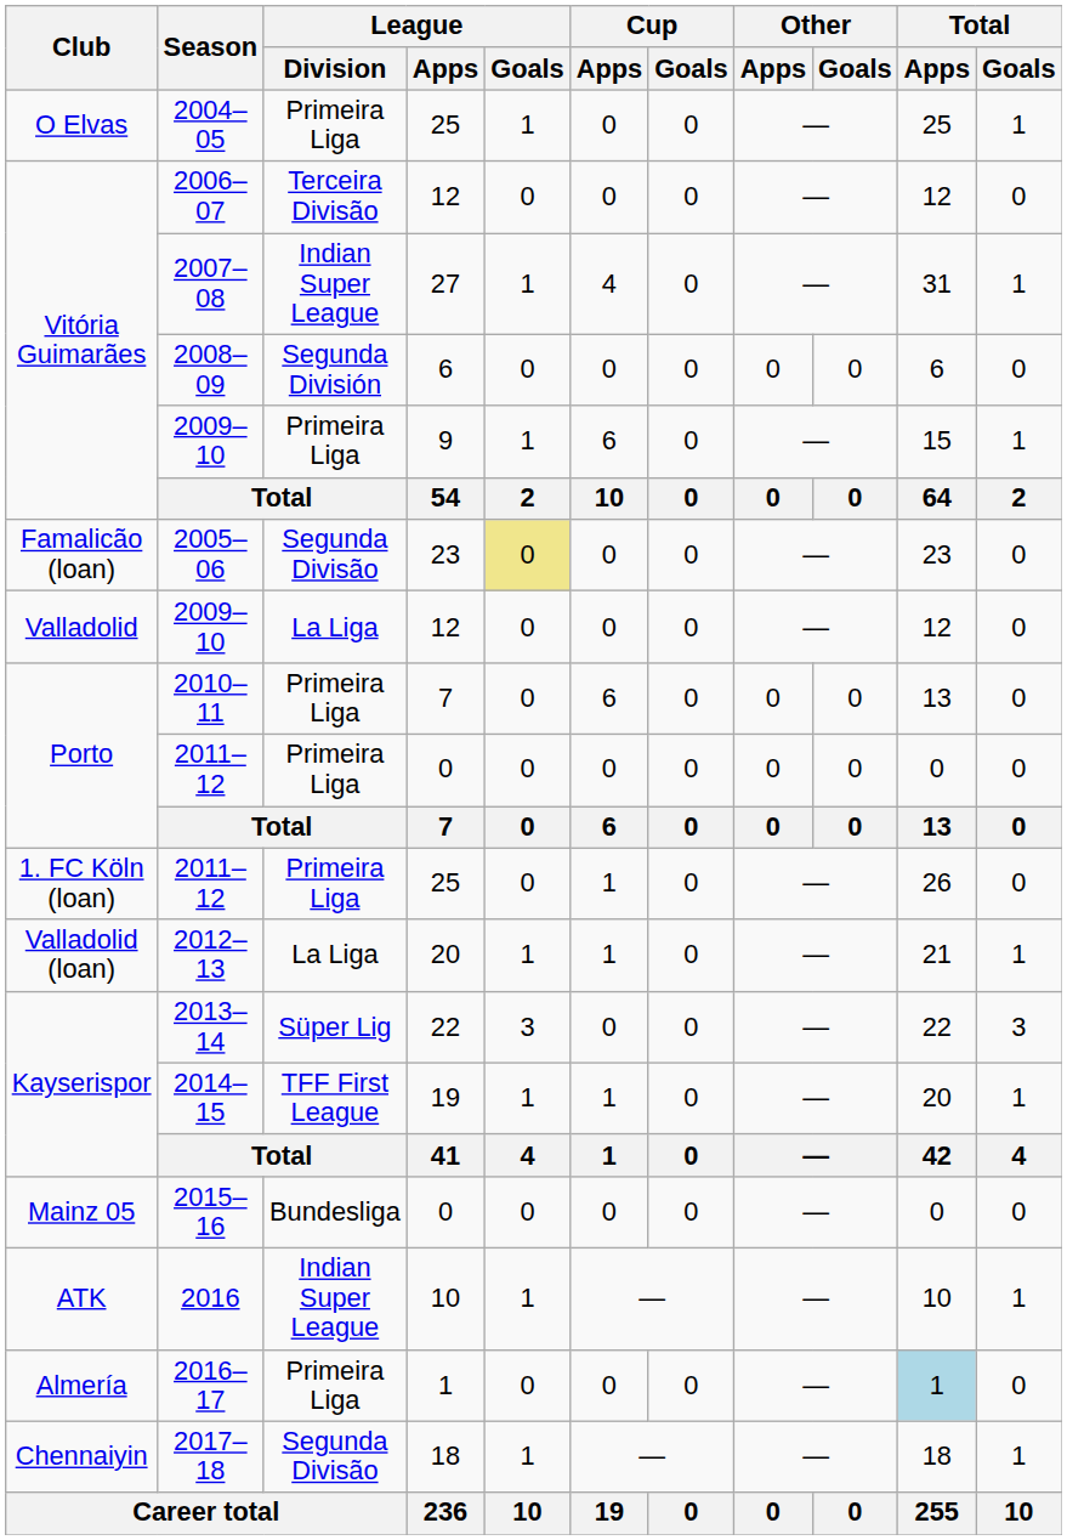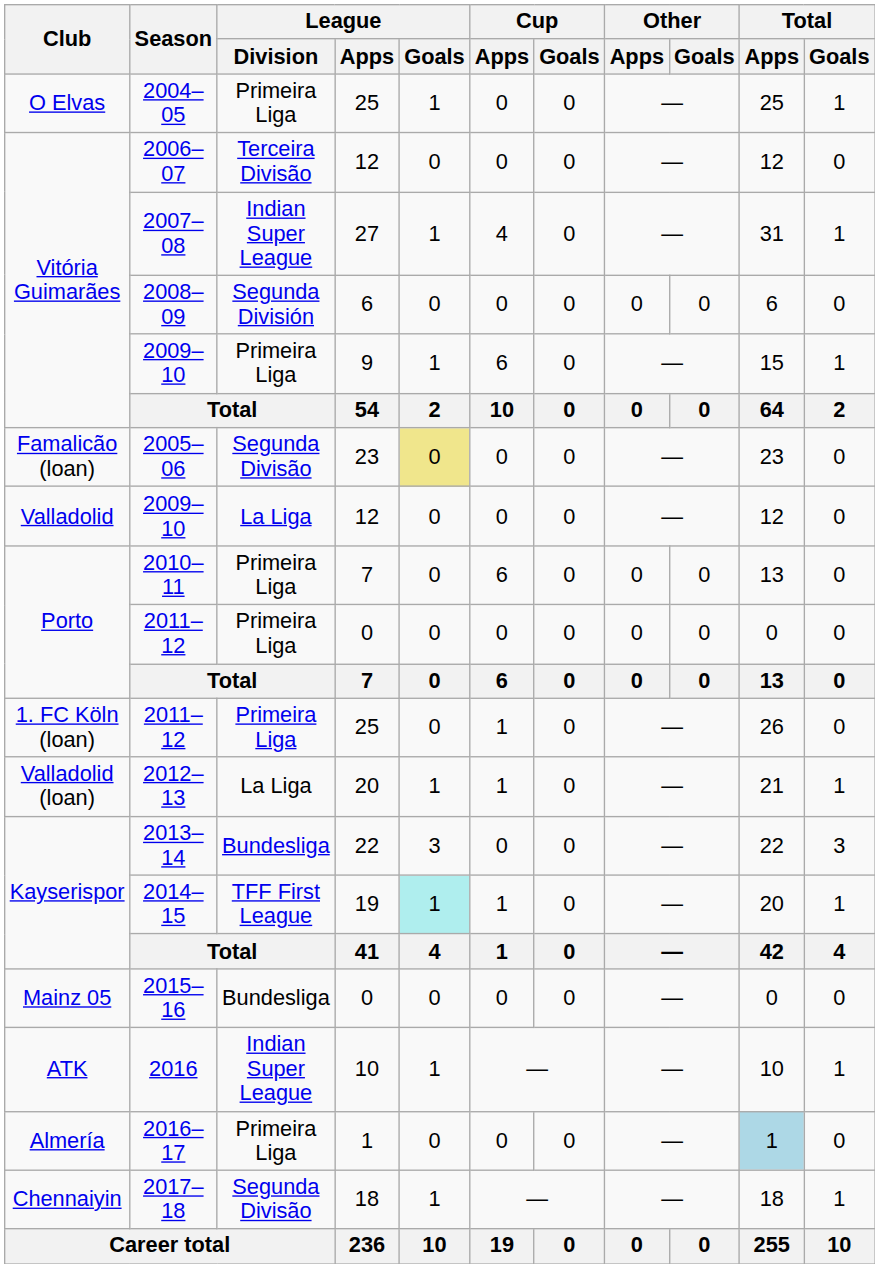 <table class="wikitable" style="text-align:center">
 <tr>
 <th rowspan="2">Club</th>
 <th rowspan="2">Season</th>
 <th colspan="3">League</th>
 <th colspan="2">Cup</th>
 <th colspan="2">Other</th>
 <th colspan="2">Total</th>
 </tr>
 <tr>
 <th>Division</th>
 <th>Apps</th>
 <th>Goals</th>
 <th>Apps</th>
 <th>Goals</th>
 <th>Apps</th>
 <th>Goals</th>
 <th>Apps</th>
 <th>Goals</th>
 </tr>
 <tr>
 <td><a href='#'>O Elvas</a></td>
 <td><a href='#'>2004–05</a></td>
 <td>Primeira Liga</td>
 <td>25</td>
 <td>1</td>
 <td>0</td>
 <td>0</td>
 <td colspan="2">—</td>
 <td>25</td>
 <td>1</td>
 </tr>
 <tr>
 <td rowspan="5"><a href='#'>Vitória Guimarães</a></td>
 <td><a href='#'>2006–07</a></td>
 <td><a href='#'>Terceira Divisão</a></td>
 <td>12</td>
 <td>0</td>
 <td>0</td>
 <td>0</td>
 <td colspan="2">—</td>
 <td>12</td>
 <td>0</td>
 </tr>
 <tr>
 <td><a href='#'>2007–08</a></td>
 <td><a href='#'>Indian Super League</a></td>
 <td>27</td>
 <td>1</td>
 <td>4</td>
 <td>0</td>
 <td colspan="2">—</td>
 <td>31</td>
 <td>1</td>
 </tr>
 <tr>
 <td><a href='#'>2008–09</a></td>
 <td><a href='#'>Segunda División</a></td>
 <td>6</td>
 <td>0</td>
 <td>0</td>
 <td>0</td>
 <td>0</td>
 <td>0</td>
 <td>6</td>
 <td>0</td>
 </tr>
 <tr>
 <td><a href='#'>2009–10</a></td>
 <td>Primeira Liga</td>
 <td>9</td>
 <td>1</td>
 <td>6</td>
 <td>0</td>
 <td colspan="2">—</td>
 <td>15</td>
 <td>1</td>
 </tr>
 <tr>
 <th colspan="2">Total</th>
 <th>54</th>
 <th>2</th>
 <th>10</th>
 <th>0</th>
 <th>0</th>
 <th>0</th>
 <th>64</th>
 <th>2</th>
 </tr>
 <tr>
 <td><a href='#'>Famalicão</a> (loan)</td>
 <td><a href='#'>2005–06</a></td>
 <td><a href='#'>Segunda Divisão</a></td>
 <td>23</td>
 <td style="background: khaki;">0</td>
 <td>0</td>
 <td>0</td>
 <td colspan="2">—</td>
 <td>23</td>
 <td>0</td>
 </tr>
 <tr>
 <td><a href='#'>Valladolid</a></td>
 <td><a href='#'>2009–10</a></td>
 <td><a href='#'>La Liga</a></td>
 <td>12</td>
 <td>0</td>
 <td>0</td>
 <td>0</td>
 <td colspan="2">—</td>
 <td>12</td>
 <td>0</td>
 </tr>
 <tr>
 <td rowspan="3"><a href='#'>Porto</a></td>
 <td><a href='#'>2010–11</a></td>
 <td>Primeira Liga</td>
 <td>7</td>
 <td>0</td>
 <td>6</td>
 <td>0</td>
 <td>0</td>
 <td>0</td>
 <td>13</td>
 <td>0</td>
 </tr>
 <tr>
 <td><a href='#'>2011–12</a></td>
 <td>Primeira Liga</td>
 <td>0</td>
 <td>0</td>
 <td>0</td>
 <td>0</td>
 <td>0</td>
 <td>0</td>
 <td>0</td>
 <td>0</td>
 </tr>
 <tr>
 <th colspan="2">Total</th>
 <th>7</th>
 <th>0</th>
 <th>6</th>
 <th>0</th>
 <th>0</th>
 <th>0</th>
 <th>13</th>
 <th>0</th>
 </tr>
 <tr>
 <td><a href='#'>1. FC Köln</a> (loan)</td>
 <td><a href='#'>2011–12</a></td>
 <td><a href='#'>Primeira Liga</a></td>
 <td>25</td>
 <td>0</td>
 <td>1</td>
 <td>0</td>
 <td colspan="2">—</td>
 <td>26</td>
 <td>0</td>
 </tr>
 <tr>
 <td><a href='#'>Valladolid</a> (loan)</td>
 <td><a href='#'>2012–13</a></td>
 <td>La Liga</td>
 <td>20</td>
 <td>1</td>
 <td>1</td>
 <td>0</td>
 <td colspan="2">—</td>
 <td>21</td>
 <td>1</td>
 </tr>
 <tr>
 <td rowspan="3"><a href='#'>Kayserispor</a></td>
 <td><a href='#'>2013–14</a></td>
-<td><a href='#'>Süper Lig</a></td>
+<td><a href='#'>Bundesliga</a></td>
 <td>22</td>
 <td>3</td>
 <td>0</td>
 <td>0</td>
 <td colspan="2">—</td>
 <td>22</td>
 <td>3</td>
 </tr>
 <tr>
 <td><a href='#'>2014–15</a></td>
 <td><a href='#'>TFF First League</a></td>
 <td>19</td>
-<td>1</td>
+<td style="background: paleturquoise;">1</td>
 <td>1</td>
 <td>0</td>
 <td colspan="2">—</td>
 <td>20</td>
 <td>1</td>
 </tr>
 <tr>
 <th colspan="2">Total</th>
 <th>41</th>
 <th>4</th>
 <th>1</th>
 <th>0</th>
 <th colspan="2">—</th>
 <th>42</th>
 <th>4</th>
 </tr>
 <tr>
 <td><a href='#'>Mainz 05</a></td>
 <td><a href='#'>2015–16</a></td>
 <td>Bundesliga</td>
 <td>0</td>
 <td>0</td>
 <td>0</td>
 <td>0</td>
 <td colspan="2">—</td>
 <td>0</td>
 <td>0</td>
 </tr>
 <tr>
 <td><a href='#'>ATK</a></td>
 <td><a href='#'>2016</a></td>
 <td><a href='#'>Indian Super League</a></td>
 <td>10</td>
 <td>1</td>
 <td colspan="2">—</td>
 <td colspan="2">—</td>
 <td>10</td>
 <td>1</td>
 </tr>
 <tr>
 <td><a href='#'>Almería</a></td>
 <td><a href='#'>2016–17</a></td>
 <td>Primeira Liga</td>
 <td>1</td>
 <td>0</td>
 <td>0</td>
 <td>0</td>
 <td colspan="2">—</td>
 <td style="background: lightblue;">1</td>
 <td>0</td>
 </tr>
 <tr>
 <td><a href='#'>Chennaiyin</a></td>
 <td><a href='#'>2017–18</a></td>
 <td><a href='#'>Segunda Divisão</a></td>
 <td>18</td>
 <td>1</td>
 <td colspan="2">—</td>
 <td colspan="2">—</td>
 <td>18</td>
 <td>1</td>
 </tr>
 <tr>
 <th colspan="3">Career total</th>
 <th>236</th>
 <th>10</th>
 <th>19</th>
 <th>0</th>
 <th>0</th>
 <th>0</th>
 <th>255</th>
 <th>10</th>
 </tr>
 </table>
